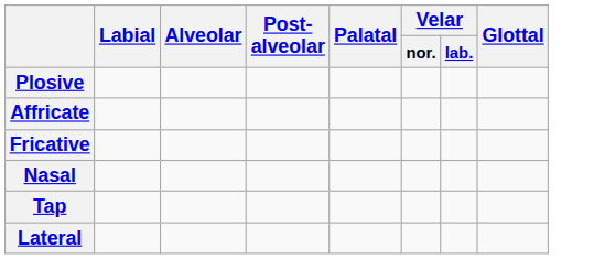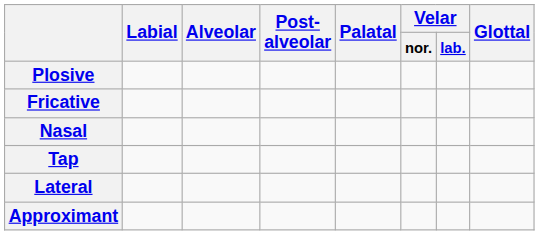 <table class="wikitable">
 <tr>
 <th rowspan="2"></th>
 <th rowspan="2" align="center"><a href='#'>Labial</a></th>
 <th rowspan="2" align="center"><a href='#'>Alveolar</a></th>
 <th rowspan="2" align="center"><a href='#'>Post-<br>alveolar</a></th>
 <th rowspan="2" align="center"><a href='#'>Palatal</a></th>
 <th colspan="2"><a href='#'>Velar</a></th>
 <th rowspan="2" align="center"><a href='#'>Glottal</a></th>
 </tr>
 <tr align="center">
 <th><small>nor.</small></th>
 <th><small><a href='#'>lab.</a></small></th>
 </tr>
 <tr>
 <th><a href='#'>Plosive</a></th>
 <td align="center"></td>
 <td align="center"></td>
 <td></td>
 <td></td>
 <td align="center"> </td>
 <td align="center"> </td>
 <td align="center"> </td>
-</tr>
-<tr>
-<th><a href='#'>Affricate</a></th>
-<td></td>
-<td></td>
-<td align="center"> </td>
-<td></td>
-<td></td>
-<td></td>
-<td></td>
 </tr>
 <tr>
 <th><a href='#'>Fricative</a></th>
 <td align="center"> </td>
 <td align="center"></td>
 <td align="center"> </td>
 <td></td>
 <td></td>
 <td></td>
 <td align="center"></td>
 </tr>
 <tr>
 <th><a href='#'>Nasal</a></th>
 <td align="center"></td>
 <td align="center"></td>
 <td></td>
 <td></td>
 <td></td>
 <td></td>
 <td></td>
 </tr>
 <tr>
 <th><a href='#'>Tap</a></th>
 <td></td>
 <td align="center"></td>
 <td></td>
 <td></td>
 <td></td>
 <td></td>
 <td></td>
 </tr>
 <tr>
 <th><a href='#'>Lateral</a></th>
 <td></td>
 <td align="center"></td>
 <td></td>
 <td></td>
 <td></td>
 <td></td>
 <td></td>
 </tr>
+<tr>
+<th><a href='#'>Approximant</a></th>
+<td></td>
+<td></td>
+<td></td>
+<td align="center"> </td>
+<td></td>
+<td align="center"></td>
+<td></td>
+</tr>
 </table>
